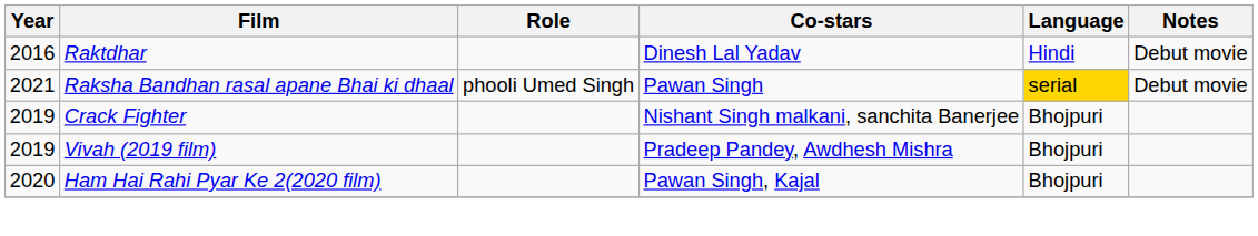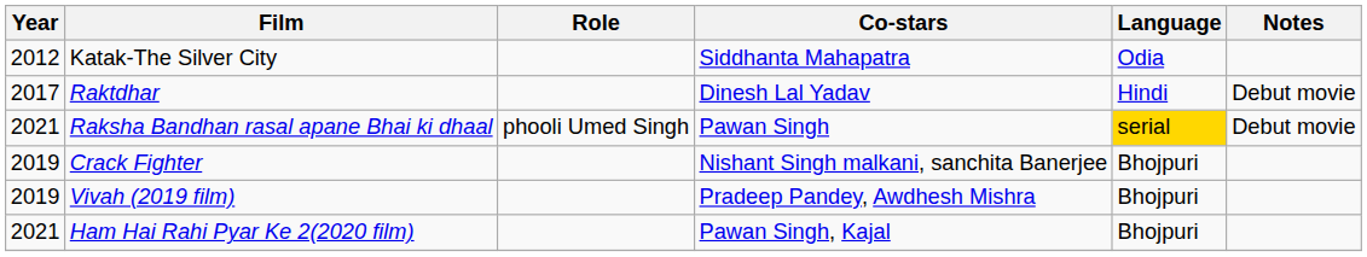 <table class="wikitable sortable">
 <tr>
 <th>Year</th>
 <th>Film</th>
 <th>Role</th>
 <th>Co-stars</th>
 <th>Language</th>
 <th>Notes</th>
 </tr>
 <tr>
-<td>2016</td>
+<td>2012</td>
+<td>Katak-The Silver City</td>
+<td></td>
+<td><a href='#'>Siddhanta Mahapatra</a></td>
+<td><a href='#'>Odia</a></td>
+<td></td>
+</tr>
+<tr>
+<td>2017</td>
 <td><em><a href='#'>Raktdhar</a></em></td>
 <td></td>
 <td><a href='#'>Dinesh Lal Yadav</a></td>
 <td><a href='#'>Hindi</a></td>
 <td>Debut movie</td>
 </tr>
 <tr>
 <td>2021</td>
 <td><em><a href='#'>Raksha Bandhan rasal apane Bhai ki dhaal </a></em></td>
 <td>phooli Umed Singh</td>
 <td><a href='#'>Pawan Singh</a></td>
 <td style="background: gold;">serial</td>
 <td>Debut movie </td>
 </tr>
 <tr>
 <td>2019</td>
 <td><em><a href='#'>Crack Fighter</a></em></td>
 <td></td>
 <td><a href='#'>Nishant Singh malkani</a>, sanchita Banerjee</td>
 <td>Bhojpuri</td>
 <td></td>
 </tr>
 <tr>
 <td>2019</td>
 <td><em><a href='#'>Vivah (2019 film)</a></em></td>
 <td></td>
 <td><a href='#'>Pradeep Pandey</a>, <a href='#'>Awdhesh Mishra</a></td>
 <td>Bhojpuri</td>
 <td></td>
 </tr>
 <tr>
-<td>2020</td>
+<td>2021</td>
 <td><em><a href='#'>Ham Hai Rahi Pyar Ke 2(2020 film)</a></em></td>
 <td></td>
 <td><a href='#'>Pawan Singh</a>, <a href='#'>Kajal</a></td>
 <td>Bhojpuri</td>
 <td></td>
 </tr>
 <tr>
 </tr>
 </table>
